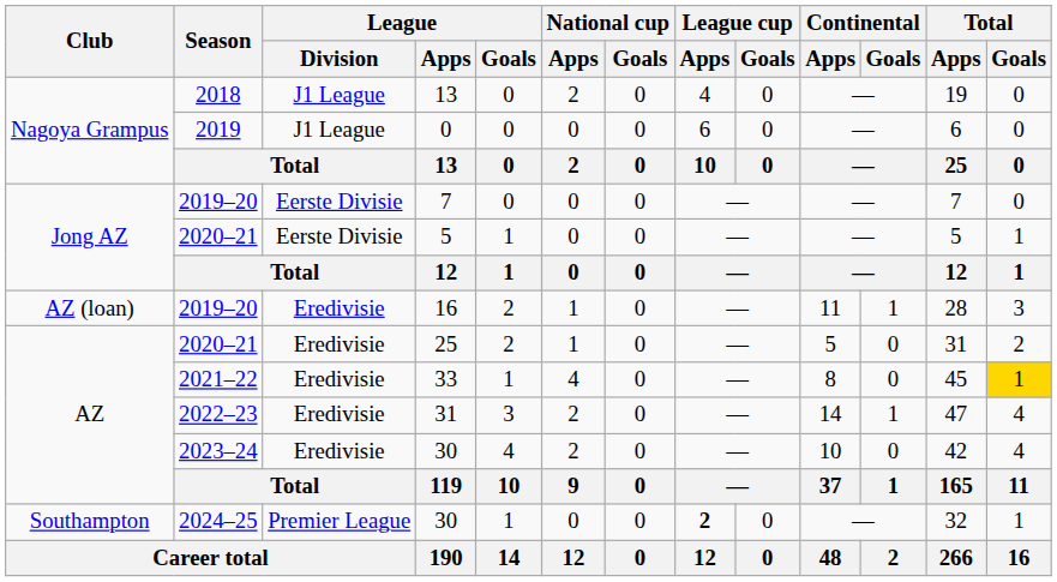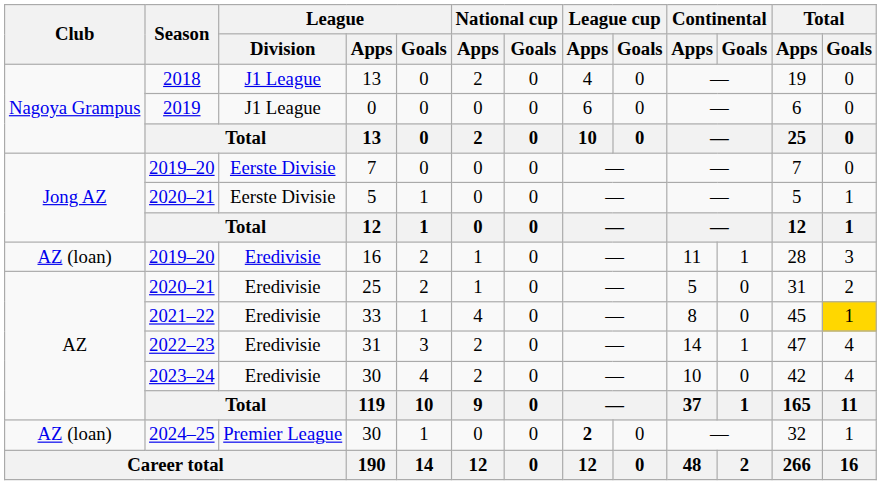 <table class="wikitable" style="text-align:center">
 <tr>
 <th rowspan="2">Club</th>
 <th rowspan="2">Season</th>
 <th colspan="3">League</th>
 <th colspan="2">National cup</th>
 <th colspan="2">League cup</th>
 <th colspan="2">Continental</th>
 <th colspan="2">Total</th>
 </tr>
 <tr>
 <th>Division</th>
 <th>Apps</th>
 <th>Goals</th>
 <th>Apps</th>
 <th>Goals</th>
 <th>Apps</th>
 <th>Goals</th>
 <th>Apps</th>
 <th>Goals</th>
 <th>Apps</th>
 <th>Goals</th>
 </tr>
 <tr>
 <td rowspan="3"><a href='#'>Nagoya Grampus</a></td>
 <td><a href='#'>2018</a></td>
 <td><a href='#'>J1 League</a></td>
 <td>13</td>
 <td>0</td>
 <td>2</td>
 <td>0</td>
 <td>4</td>
 <td>0</td>
 <td colspan="2">—</td>
 <td>19</td>
 <td>0</td>
 </tr>
 <tr>
 <td><a href='#'>2019</a></td>
 <td>J1 League</td>
 <td>0</td>
 <td>0</td>
 <td>0</td>
 <td>0</td>
 <td>6</td>
 <td>0</td>
 <td colspan="2">—</td>
 <td>6</td>
 <td>0</td>
 </tr>
 <tr>
 <th colspan="2">Total</th>
 <th>13</th>
 <th>0</th>
 <th>2</th>
 <th>0</th>
 <th>10</th>
 <th>0</th>
 <th colspan="2">—</th>
 <th>25</th>
 <th>0</th>
 </tr>
 <tr>
 <td rowspan="3"><a href='#'>Jong AZ</a></td>
 <td><a href='#'>2019–20</a></td>
 <td><a href='#'>Eerste Divisie</a></td>
 <td>7</td>
 <td>0</td>
 <td>0</td>
 <td>0</td>
 <td colspan="2">—</td>
 <td colspan="2">—</td>
 <td>7</td>
 <td>0</td>
 </tr>
 <tr>
 <td><a href='#'>2020–21</a></td>
 <td>Eerste Divisie</td>
 <td>5</td>
 <td>1</td>
 <td>0</td>
 <td>0</td>
 <td colspan="2">—</td>
 <td colspan="2">—</td>
 <td>5</td>
 <td>1</td>
 </tr>
 <tr>
 <th colspan="2">Total</th>
 <th>12</th>
 <th>1</th>
 <th>0</th>
 <th>0</th>
 <th colspan="2">—</th>
 <th colspan="2">—</th>
 <th>12</th>
 <th>1</th>
 </tr>
 <tr>
 <td><a href='#'>AZ</a> (loan)</td>
 <td><a href='#'>2019–20</a></td>
 <td><a href='#'>Eredivisie</a></td>
 <td>16</td>
 <td>2</td>
 <td>1</td>
 <td>0</td>
 <td colspan="2">—</td>
 <td>11</td>
 <td>1</td>
 <td>28</td>
 <td>3</td>
 </tr>
 <tr>
 <td rowspan="5">AZ</td>
 <td><a href='#'>2020–21</a></td>
 <td>Eredivisie</td>
 <td>25</td>
 <td>2</td>
 <td>1</td>
 <td>0</td>
 <td colspan="2">—</td>
 <td>5</td>
 <td>0</td>
 <td>31</td>
 <td>2</td>
 </tr>
 <tr>
 <td><a href='#'>2021–22</a></td>
 <td>Eredivisie</td>
 <td>33</td>
 <td>1</td>
 <td>4</td>
 <td>0</td>
 <td colspan="2">—</td>
 <td>8</td>
 <td>0</td>
 <td>45</td>
 <td style="background: gold;">1</td>
 </tr>
 <tr>
 <td><a href='#'>2022–23</a></td>
 <td>Eredivisie</td>
 <td>31</td>
 <td>3</td>
 <td>2</td>
 <td>0</td>
 <td colspan="2">—</td>
 <td>14</td>
 <td>1</td>
 <td>47</td>
 <td>4</td>
 </tr>
 <tr>
 <td><a href='#'>2023–24</a></td>
 <td>Eredivisie</td>
 <td>30</td>
 <td>4</td>
 <td>2</td>
 <td>0</td>
 <td colspan="2">—</td>
 <td>10</td>
 <td>0</td>
 <td>42</td>
 <td>4</td>
 </tr>
 <tr>
 <th colspan="2">Total</th>
 <th>119</th>
 <th>10</th>
 <th>9</th>
 <th>0</th>
 <th colspan="2">—</th>
 <th>37</th>
 <th>1</th>
 <th>165</th>
 <th>11</th>
 </tr>
 <tr>
-<td><a href='#'>Southampton</a></td>
+<td><a href='#'>AZ</a> (loan)</td>
 <td><a href='#'>2024–25</a></td>
 <td><a href='#'>Premier League</a></td>
 <td>30</td>
 <td>1</td>
 <td>0</td>
 <td>0</td>
 <td><strong>2</strong></td>
 <td>0</td>
 <td colspan="2">—</td>
 <td>32</td>
 <td>1</td>
 </tr>
 <tr>
 <th colspan="3">Career total</th>
 <th>190</th>
 <th>14</th>
 <th>12</th>
 <th>0</th>
 <th>12</th>
 <th>0</th>
 <th>48</th>
 <th>2</th>
 <th>266</th>
 <th>16</th>
 </tr>
 </table>
